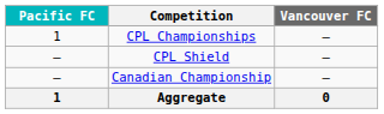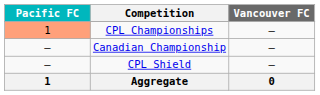 <table class="wikitable" margin:auto;">
 <tr>
 <th style="color:white; background-color:#00b7bd;" width="100">Pacific FC</th>
 <th>Competition</th>
 <th style="color:white; background-color:#696969;" width="100">Vancouver FC</th>
 </tr>
 <tr style="text-align:center;">
 </tr>
 <tr style="text-align:center;">
-<td>1</td>
+<td style="background: lightsalmon;">1</td>
 <td><a href='#'>CPL Championships</a></td>
 <td>—</td>
 </tr>
 <tr style="text-align:center;">
 <td>—</td>
-<td><a href='#'>CPL Shield</a></td>
+<td><a href='#'>Canadian Championship</a></td>
 <td>—</td>
 </tr>
 <tr style="text-align:center;">
 <td>—</td>
-<td><a href='#'>Canadian Championship</a></td>
+<td><a href='#'>CPL Shield</a></td>
 <td>—</td>
 </tr>
 <tr align="center">
 <th>1</th>
 <th>Aggregate</th>
 <th>0<br></th>
 </tr>
 </table>
